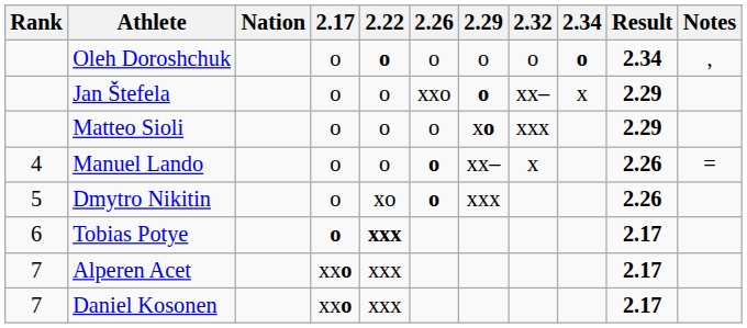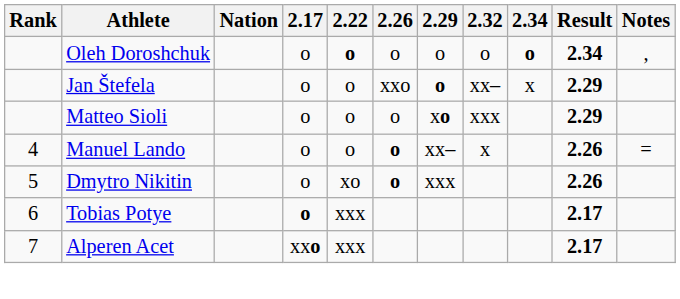 <table class="wikitable sortable" style="text-align:center">
 <tr>
 <th scope="col">Rank</th>
 <th scope="col">Athlete</th>
 <th scope="col">Nation</th>
 <th>2.17</th>
 <th>2.22</th>
 <th>2.26</th>
 <th>2.29</th>
 <th>2.32</th>
 <th>2.34</th>
 <th scope="col">Result</th>
 <th scope="col">Notes</th>
 </tr>
 <tr>
 <td></td>
 <td align="left"><a href='#'>Oleh Doroshchuk</a></td>
 <td align="left"></td>
 <td>o</td>
 <td><strong>o</strong></td>
 <td>o</td>
 <td>o</td>
 <td>o</td>
 <td><strong>o</strong></td>
 <td><strong>2.34</strong></td>
 <td>, </td>
 </tr>
 <tr>
 <td></td>
 <td align="left"><a href='#'>Jan Štefela</a></td>
 <td align="left"></td>
 <td>o</td>
 <td>o</td>
 <td>xxo</td>
 <td><strong>o</strong></td>
 <td>xx–</td>
 <td>x</td>
 <td><strong>2.29</strong></td>
 <td></td>
 </tr>
 <tr>
 <td></td>
 <td align="left"><a href='#'>Matteo Sioli</a></td>
 <td align="left"></td>
 <td>o</td>
 <td>o</td>
 <td>o</td>
 <td>x<strong>o</strong></td>
 <td>xxx</td>
 <td></td>
 <td><strong>2.29</strong></td>
 <td></td>
 </tr>
 <tr>
 <td>4</td>
 <td align="left"><a href='#'>Manuel Lando</a></td>
 <td align="left"></td>
 <td>o</td>
 <td>o</td>
 <td><strong>o</strong></td>
 <td>xx–</td>
 <td>x</td>
 <td></td>
 <td><strong>2.26</strong></td>
 <td>=</td>
 </tr>
 <tr>
 <td>5</td>
 <td align="left"><a href='#'>Dmytro Nikitin</a></td>
 <td align="left"></td>
 <td>o</td>
 <td>xo</td>
 <td><strong>o</strong></td>
 <td>xxx</td>
 <td></td>
 <td></td>
 <td><strong>2.26</strong></td>
 <td></td>
 </tr>
 <tr>
 <td>6</td>
 <td align="left"><a href='#'>Tobias Potye</a></td>
 <td align="left"></td>
 <td><strong>o</strong></td>
-<td><strong>xxx</strong></td>
+<td>xxx</td>
 <td></td>
 <td></td>
 <td></td>
 <td></td>
 <td><strong>2.17</strong></td>
 <td></td>
 </tr>
 <tr>
 <td>7</td>
 <td align="left"><a href='#'>Alperen Acet</a></td>
 <td align="left"></td>
 <td>xx<strong>o</strong></td>
 <td>xxx</td>
 <td></td>
 <td></td>
 <td></td>
 <td></td>
 <td><strong>2.17</strong></td>
 <td></td>
 </tr>
-<tr>
-<td>7</td>
-<td align="left"><a href='#'>Daniel Kosonen</a></td>
-<td align="left"></td>
-<td>xx<strong>o</strong></td>
-<td>xxx</td>
-<td></td>
-<td></td>
-<td></td>
-<td></td>
-<td><strong>2.17</strong></td>
-<td></td>
-</tr>
 </table>
